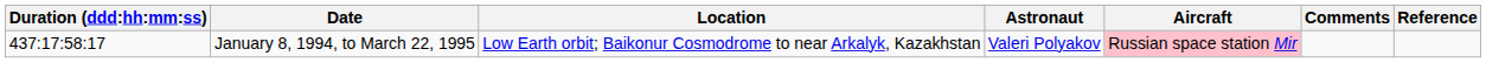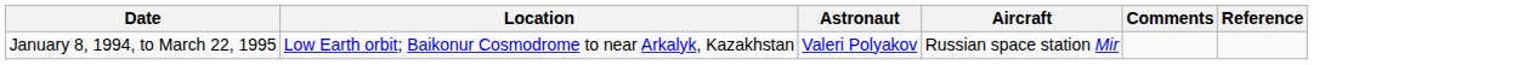 <table class="wikitable">
 <tr>
-<th>Duration (<a href='#'>ddd</a>:<a href='#'>hh</a>:<a href='#'>mm</a>:<a href='#'>ss</a>)</th>
 <th>Date</th>
 <th>Location</th>
 <th>Astronaut</th>
 <th>Aircraft</th>
 <th>Comments</th>
 <th>Reference</th>
 </tr>
 <tr>
-<td>437:17:58:17</td>
 <td>January 8, 1994, to March 22, 1995</td>
 <td><a href='#'>Low Earth orbit</a>; <a href='#'>Baikonur Cosmodrome</a> to near <a href='#'>Arkalyk</a>, Kazakhstan</td>
 <td><a href='#'>Valeri Polyakov</a></td>
-<td style="background: pink;">Russian space station <em><a href='#'>Mir</a></em></td>
+<td>Russian space station <em><a href='#'>Mir</a></em></td>
 <td></td>
 <td></td>
 </tr>
 </table>
